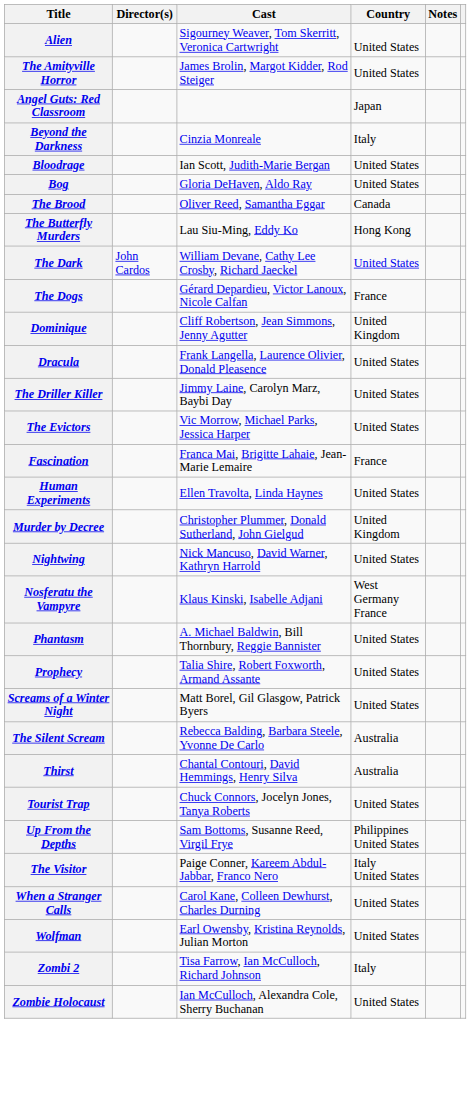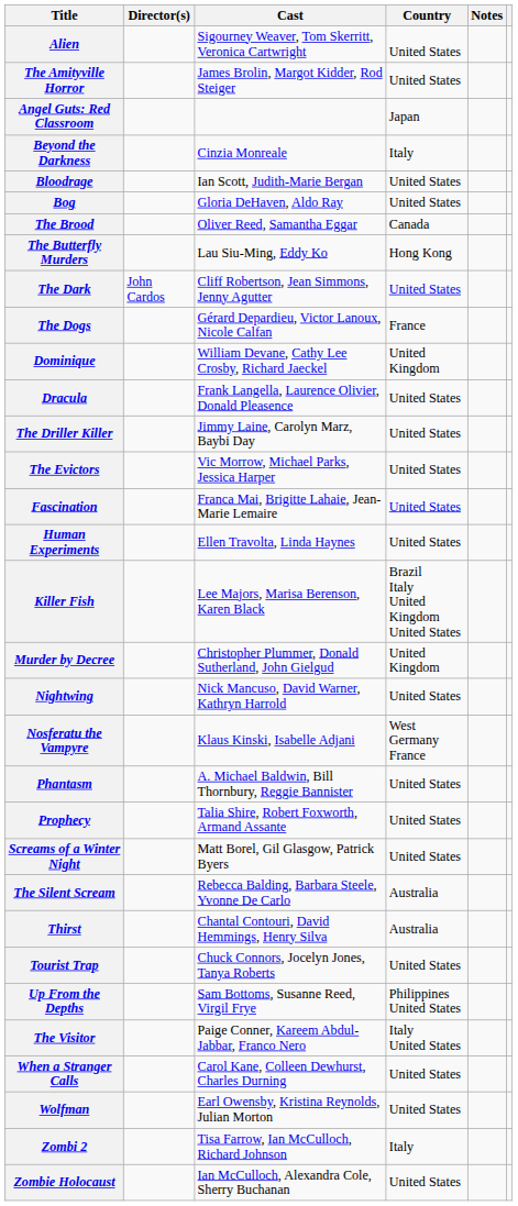 <table class="wikitable sortable">
 <tr>
 <th scope="col">Title</th>
 <th scope="col">Director(s)</th>
 <th scope="col" class="unsortable">Cast</th>
 <th scope="col">Country</th>
 <th scope="col" class="unsortable">Notes</th>
 <th scope="col" class="unsortable"></th>
 </tr>
 <tr>
 <th><em><a href='#'>Alien</a></em></th>
 <td></td>
 <td><a href='#'>Sigourney Weaver</a>, <a href='#'>Tom Skerritt</a>, <a href='#'>Veronica Cartwright</a></td>
 <td><br>United States</td>
 <td></td>
 <td style="text-align:center;"></td>
 </tr>
 <tr>
 <th><em><a href='#'>The Amityville Horror</a></em></th>
 <td></td>
 <td><a href='#'>James Brolin</a>, <a href='#'>Margot Kidder</a>, <a href='#'>Rod Steiger</a></td>
 <td>United States</td>
 <td></td>
 <td style="text-align:center;"></td>
 </tr>
 <tr>
 <th><em><a href='#'>Angel Guts: Red Classroom</a></em></th>
 <td></td>
 <td></td>
 <td>Japan</td>
 <td></td>
 <td style="text-align:center;"></td>
 </tr>
 <tr>
 <th><em><a href='#'>Beyond the Darkness</a></em></th>
 <td></td>
 <td><a href='#'>Cinzia Monreale</a></td>
 <td>Italy</td>
 <td></td>
 <td style="text-align:center;"></td>
 </tr>
 <tr>
 <th><em><a href='#'>Bloodrage</a></em></th>
 <td></td>
 <td>Ian Scott, <a href='#'>Judith-Marie Bergan</a></td>
 <td>United States</td>
 <td></td>
 <td style="text-align:center;"></td>
 </tr>
 <tr>
 <th><em><a href='#'>Bog</a></em></th>
 <td></td>
 <td><a href='#'>Gloria DeHaven</a>, <a href='#'>Aldo Ray</a></td>
 <td>United States</td>
 <td></td>
 <td style="text-align:center;"></td>
 </tr>
 <tr>
 <th><em><a href='#'>The Brood</a></em></th>
 <td></td>
 <td><a href='#'>Oliver Reed</a>, <a href='#'>Samantha Eggar</a></td>
 <td>Canada</td>
 <td></td>
 <td style="text-align:center;"></td>
 </tr>
 <tr>
 <th><em><a href='#'>The Butterfly Murders</a></em></th>
 <td></td>
 <td>Lau Siu-Ming, <a href='#'>Eddy Ko</a></td>
 <td>Hong Kong</td>
 <td></td>
 <td style="text-align:center;"></td>
 </tr>
 <tr>
 <th><em><a href='#'>The Dark</a></em></th>
 <td><a href='#'>John Cardos</a></td>
-<td><a href='#'>William Devane</a>, <a href='#'>Cathy Lee Crosby</a>, <a href='#'>Richard Jaeckel</a></td>
+<td><a href='#'>Cliff Robertson</a>, <a href='#'>Jean Simmons</a>, <a href='#'>Jenny Agutter</a></td>
 <td><a href='#'>United States</a></td>
 <td></td>
 <td></td>
 </tr>
 <tr>
 <th><em><a href='#'>The Dogs</a></em></th>
 <td></td>
 <td><a href='#'>Gérard Depardieu</a>, <a href='#'>Victor Lanoux</a>, <a href='#'>Nicole Calfan</a></td>
 <td>France</td>
 <td></td>
 <td style="text-align:center;"></td>
 </tr>
 <tr>
 <th><em><a href='#'>Dominique</a></em></th>
 <td></td>
-<td><a href='#'>Cliff Robertson</a>, <a href='#'>Jean Simmons</a>, <a href='#'>Jenny Agutter</a></td>
+<td><a href='#'>William Devane</a>, <a href='#'>Cathy Lee Crosby</a>, <a href='#'>Richard Jaeckel</a></td>
 <td>United Kingdom</td>
 <td></td>
 <td style="text-align:center;"></td>
 </tr>
 <tr>
 <th><em><a href='#'>Dracula</a></em></th>
 <td></td>
 <td><a href='#'>Frank Langella</a>, <a href='#'>Laurence Olivier</a>, <a href='#'>Donald Pleasence</a></td>
 <td>United States</td>
 <td></td>
 <td style="text-align:center;"></td>
 </tr>
 <tr>
 <th><em><a href='#'>The Driller Killer</a></em></th>
 <td></td>
 <td><a href='#'>Jimmy Laine</a>, Carolyn Marz, Baybi Day</td>
 <td>United States</td>
 <td></td>
 <td style="text-align:center;"></td>
 </tr>
 <tr>
 <th><em><a href='#'>The Evictors</a></em></th>
 <td></td>
 <td><a href='#'>Vic Morrow</a>, <a href='#'>Michael Parks</a>, <a href='#'>Jessica Harper</a></td>
 <td>United States</td>
 <td></td>
 <td style="text-align:center;"></td>
 </tr>
 <tr>
 <th><em><a href='#'>Fascination</a></em></th>
 <td></td>
 <td><a href='#'>Franca Mai</a>, <a href='#'>Brigitte Lahaie</a>, Jean-Marie Lemaire</td>
-<td>France</td>
+<td><a href='#'>United States</a></td>
 <td></td>
 <td style="text-align:center;"></td>
 </tr>
 <tr>
 <th><em><a href='#'>Human Experiments</a></em></th>
 <td></td>
 <td><a href='#'>Ellen Travolta</a>, <a href='#'>Linda Haynes</a></td>
 <td>United States</td>
+<td></td>
+<td style="text-align:center;"></td>
+</tr>
+<tr>
+<th><em><a href='#'>Killer Fish</a></em></th>
+<td></td>
+<td><a href='#'>Lee Majors</a>, <a href='#'>Marisa Berenson</a>, <a href='#'>Karen Black</a></td>
+<td>Brazil<br>Italy<br>United Kingdom<br>United States</td>
 <td></td>
 <td style="text-align:center;"></td>
 </tr>
 <tr>
 <th><em><a href='#'>Murder by Decree</a></em></th>
 <td></td>
 <td><a href='#'>Christopher Plummer</a>, <a href='#'>Donald Sutherland</a>, <a href='#'>John Gielgud</a></td>
 <td>United Kingdom</td>
 <td></td>
 <td style="text-align:center;"></td>
 </tr>
 <tr>
 <th><em><a href='#'>Nightwing</a></em></th>
 <td></td>
 <td><a href='#'>Nick Mancuso</a>, <a href='#'>David Warner</a>, <a href='#'>Kathryn Harrold</a></td>
 <td>United States</td>
 <td></td>
 <td style="text-align:center;"></td>
 </tr>
 <tr>
 <th><em><a href='#'>Nosferatu the Vampyre</a></em></th>
 <td></td>
 <td><a href='#'>Klaus Kinski</a>, <a href='#'>Isabelle Adjani</a></td>
 <td>West Germany<br>France</td>
 <td></td>
 <td style="text-align:center;"></td>
 </tr>
 <tr>
 <th><em><a href='#'>Phantasm</a></em></th>
 <td></td>
 <td><a href='#'>A. Michael Baldwin</a>, Bill Thornbury, <a href='#'>Reggie Bannister</a></td>
 <td>United States</td>
 <td></td>
 <td style="text-align:center;"></td>
 </tr>
 <tr>
 <th><em><a href='#'>Prophecy</a></em></th>
 <td></td>
 <td><a href='#'>Talia Shire</a>, <a href='#'>Robert Foxworth</a>, <a href='#'>Armand Assante</a></td>
 <td>United States</td>
 <td></td>
 <td style="text-align:center;"></td>
 </tr>
 <tr>
 <th><em><a href='#'>Screams of a Winter Night</a></em></th>
 <td></td>
 <td>Matt Borel, Gil Glasgow, Patrick Byers</td>
 <td>United States</td>
 <td></td>
 <td style="text-align:center;"></td>
 </tr>
 <tr>
 <th><em><a href='#'>The Silent Scream</a></em></th>
 <td></td>
 <td><a href='#'>Rebecca Balding</a>, <a href='#'>Barbara Steele</a>, <a href='#'>Yvonne De Carlo</a></td>
 <td>Australia</td>
 <td></td>
 <td style="text-align:center;"></td>
 </tr>
 <tr>
 <th><em><a href='#'>Thirst</a></em></th>
 <td></td>
 <td><a href='#'>Chantal Contouri</a>, <a href='#'>David Hemmings</a>, <a href='#'>Henry Silva</a></td>
 <td>Australia</td>
 <td></td>
 <td style="text-align:center;"></td>
 </tr>
 <tr>
 <th><em><a href='#'>Tourist Trap</a></em></th>
 <td></td>
 <td><a href='#'>Chuck Connors</a>, Jocelyn Jones, <a href='#'>Tanya Roberts</a></td>
 <td>United States</td>
 <td></td>
 <td style="text-align:center;"></td>
 </tr>
 <tr>
 <th><em><a href='#'>Up From the Depths</a></em></th>
 <td></td>
 <td><a href='#'>Sam Bottoms</a>, Susanne Reed, <a href='#'>Virgil Frye</a></td>
 <td>Philippines<br>United States</td>
 <td></td>
 <td style="text-align:center;"></td>
 </tr>
 <tr>
 <th><em><a href='#'>The Visitor</a></em></th>
 <td></td>
 <td>Paige Conner, <a href='#'>Kareem Abdul-Jabbar</a>, <a href='#'>Franco Nero</a></td>
 <td>Italy<br>United States</td>
 <td></td>
 <td style="text-align:center;"></td>
 </tr>
 <tr>
 <th><em><a href='#'>When a Stranger Calls</a></em></th>
 <td></td>
 <td><a href='#'>Carol Kane</a>, <a href='#'>Colleen Dewhurst</a>, <a href='#'>Charles Durning</a></td>
 <td>United States</td>
 <td></td>
 <td style="text-align:center;"></td>
 </tr>
 <tr>
 <th><em><a href='#'>Wolfman</a></em></th>
 <td></td>
 <td><a href='#'>Earl Owensby</a>, <a href='#'>Kristina Reynolds</a>, Julian Morton</td>
 <td>United States</td>
 <td></td>
 <td style="text-align:center;"></td>
 </tr>
 <tr>
 <th><em><a href='#'>Zombi 2</a></em></th>
 <td></td>
 <td><a href='#'>Tisa Farrow</a>, <a href='#'>Ian McCulloch</a>, <a href='#'>Richard Johnson</a></td>
 <td>Italy</td>
 <td></td>
 <td style="text-align:center;"></td>
 </tr>
 <tr>
 <th><em><a href='#'>Zombie Holocaust</a></em></th>
 <td></td>
 <td><a href='#'>Ian McCulloch</a>, Alexandra Cole, Sherry Buchanan</td>
 <td>United States</td>
 <td></td>
 <td style="text-align:center;"></td>
 </tr>
 </table>
